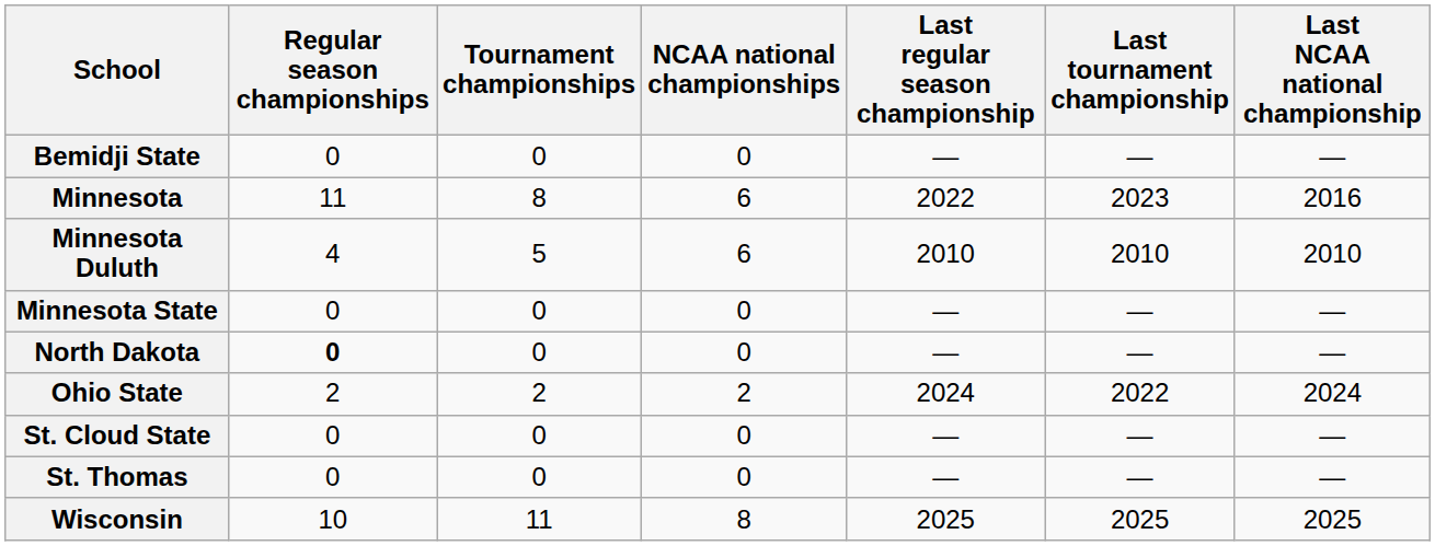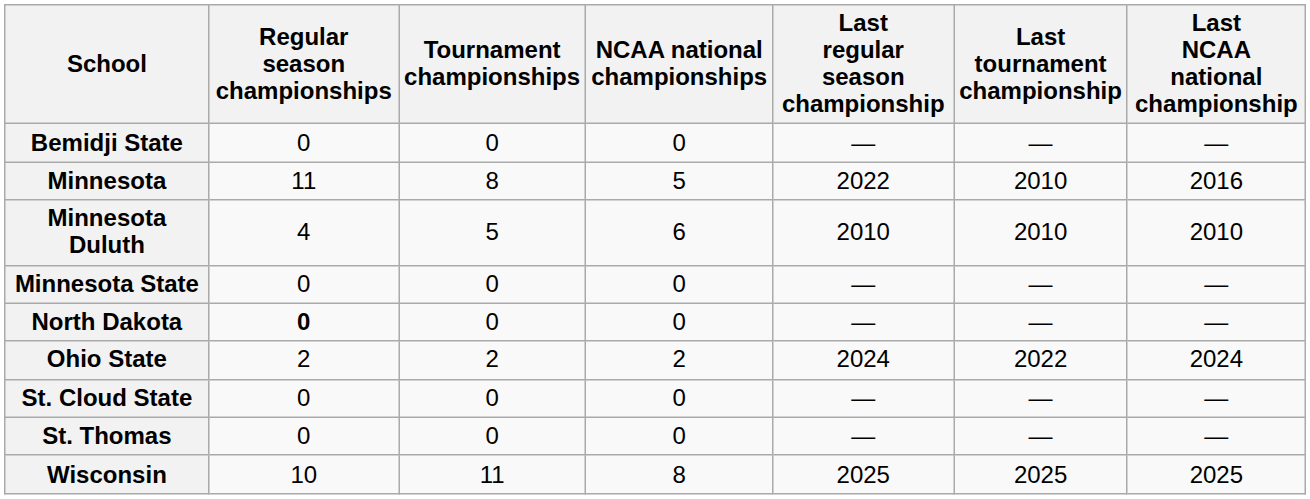 <table class="wikitable sortable plainrowheaders" style="text-align: center;">
 <tr>
 <th>School</th>
 <th>Regular season<br>championships</th>
 <th>Tournament<br> championships</th>
 <th>NCAA national<br>championships</th>
 <th>Last<br>regular season<br>championship</th>
 <th>Last<br>tournament<br>championship</th>
 <th>Last<br>NCAA national<br>championship</th>
 </tr>
 <tr>
 <th scope=row>Bemidji State</th>
 <td>0</td>
 <td>0</td>
 <td>0</td>
 <td>—</td>
 <td>—</td>
 <td>—</td>
 </tr>
 <tr>
 <th scope=row>Minnesota</th>
 <td>11</td>
 <td>8</td>
-<td>6</td>
+<td>5</td>
 <td>2022</td>
-<td>2023</td>
+<td>2010</td>
 <td>2016</td>
 </tr>
 <tr>
 <th scope=row>Minnesota Duluth</th>
 <td>4</td>
 <td>5</td>
 <td>6</td>
 <td>2010</td>
 <td>2010</td>
 <td>2010</td>
 </tr>
 <tr>
 <th scope=row>Minnesota State</th>
 <td>0</td>
 <td>0</td>
 <td>0</td>
 <td>—</td>
 <td>—</td>
 <td>—</td>
 </tr>
 <tr>
 <th scope=row>North Dakota</th>
 <td><strong>0</strong></td>
 <td>0</td>
 <td>0</td>
 <td>—</td>
 <td>—</td>
 <td>—</td>
 </tr>
 <tr>
 <th scope=row>Ohio State</th>
 <td>2</td>
 <td>2</td>
 <td>2</td>
 <td>2024</td>
 <td>2022</td>
 <td>2024</td>
 </tr>
 <tr>
 <th scope=row>St. Cloud State</th>
 <td>0</td>
 <td>0</td>
 <td>0</td>
 <td>—</td>
 <td>—</td>
 <td>—</td>
 </tr>
 <tr>
 <th scope=row>St. Thomas</th>
 <td>0</td>
 <td>0</td>
 <td>0</td>
 <td>—</td>
 <td>—</td>
 <td>—</td>
 </tr>
 <tr>
 <th scope=row>Wisconsin</th>
 <td>10</td>
 <td>11</td>
 <td>8</td>
 <td>2025</td>
 <td>2025</td>
 <td>2025</td>
 </tr>
 </table>
